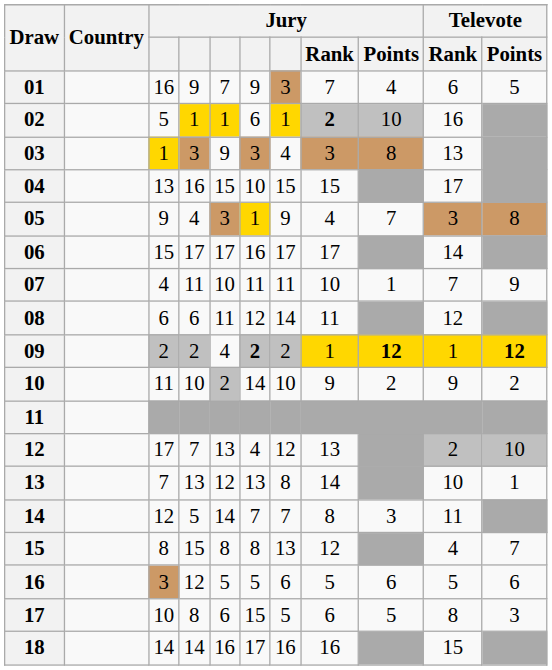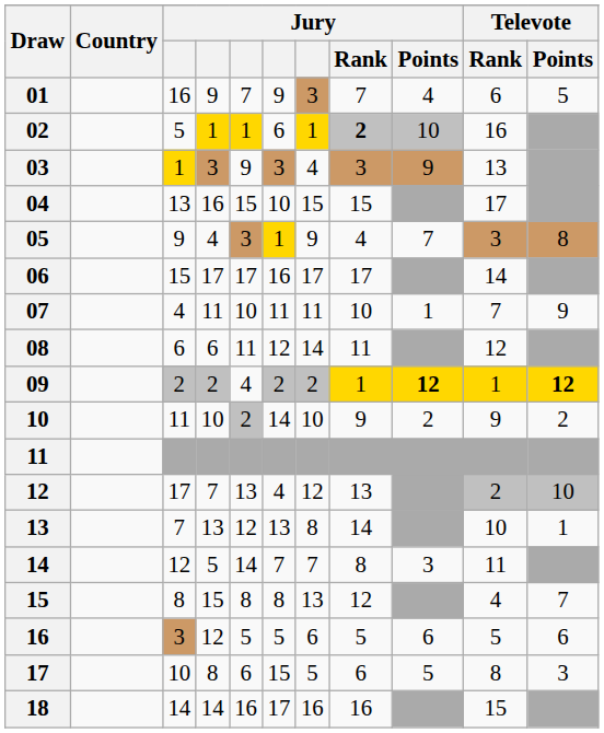 <table class="sortable wikitable collapsible plainrowheaders" style="text-align:center;">
 <tr>
 </tr>
 <tr>
 <th scope="col" rowspan="2">Draw</th>
 <th scope="col" rowspan="2">Country</th>
 <th scope="col" colspan="7">Jury</th>
 <th scope="col" colspan="2">Televote</th>
 </tr>
 <tr>
 <th scope="col"><small></small></th>
 <th scope="col"><small></small></th>
 <th scope="col"><small></small></th>
 <th scope="col"><small></small></th>
 <th scope="col"><small></small></th>
 <th scope="col">Rank</th>
 <th scope="col">Points</th>
 <th scope="col">Rank</th>
 <th scope="col">Points</th>
 </tr>
 <tr>
 <th scope="row" style="text-align:center;">01</th>
 <td style="text-align:left;"></td>
 <td>16</td>
 <td>9</td>
 <td>7</td>
 <td>9</td>
 <td style="background:#CC9966;">3</td>
 <td>7</td>
 <td>4</td>
 <td>6</td>
 <td>5</td>
 </tr>
 <tr>
 <th scope="row" style="text-align:center;">02</th>
 <td style="text-align:left;"></td>
 <td>5</td>
 <td style="background:gold;">1</td>
 <td style="background:gold;">1</td>
 <td>6</td>
 <td style="background:gold;">1</td>
 <td style="background:silver;"><strong>2</strong></td>
 <td style="background:silver;">10</td>
 <td>16</td>
 <td style="background:#AAAAAA;"></td>
 </tr>
 <tr>
 <th scope="row" style="text-align:center;">03</th>
 <td style="text-align:left;"></td>
 <td style="background:gold;">1</td>
 <td style="background:#CC9966;">3</td>
 <td>9</td>
 <td style="background:#CC9966;">3</td>
 <td>4</td>
 <td style="background:#CC9966;">3</td>
-<td style="background:#CC9966;">8</td>
+<td style="background:#CC9966;">9</td>
 <td>13</td>
 <td style="background:#AAAAAA;"></td>
 </tr>
 <tr>
 <th scope="row" style="text-align:center;">04</th>
 <td style="text-align:left;"></td>
 <td>13</td>
 <td>16</td>
 <td>15</td>
 <td>10</td>
 <td>15</td>
 <td>15</td>
 <td style="background:#AAAAAA;"></td>
 <td>17</td>
 <td style="background:#AAAAAA;"></td>
 </tr>
 <tr>
 <th scope="row" style="text-align:center;">05</th>
 <td style="text-align:left;"></td>
 <td>9</td>
 <td>4</td>
 <td style="background:#CC9966;">3</td>
 <td style="background:gold;">1</td>
 <td>9</td>
 <td>4</td>
 <td>7</td>
 <td style="background:#CC9966;">3</td>
 <td style="background:#CC9966;">8</td>
 </tr>
 <tr>
 <th scope="row" style="text-align:center;">06</th>
 <td style="text-align:left;"></td>
 <td>15</td>
 <td>17</td>
 <td>17</td>
 <td>16</td>
 <td>17</td>
 <td>17</td>
 <td style="background:#AAAAAA;"></td>
 <td>14</td>
 <td style="background:#AAAAAA;"></td>
 </tr>
 <tr>
 <th scope="row" style="text-align:center;">07</th>
 <td style="text-align:left;"></td>
 <td>4</td>
 <td>11</td>
 <td>10</td>
 <td>11</td>
 <td>11</td>
 <td>10</td>
 <td>1</td>
 <td>7</td>
 <td>9</td>
 </tr>
 <tr>
 <th scope="row" style="text-align:center;">08</th>
 <td style="text-align:left;"></td>
 <td>6</td>
 <td>6</td>
 <td>11</td>
 <td>12</td>
 <td>14</td>
 <td>11</td>
 <td style="background:#AAAAAA;"></td>
 <td>12</td>
 <td style="background:#AAAAAA;"></td>
 </tr>
 <tr>
 <th scope="row" style="text-align:center;">09</th>
 <td style="text-align:left;"></td>
 <td style="background:silver;">2</td>
 <td style="background:silver;">2</td>
 <td>4</td>
-<td style="background:silver;"><strong>2</strong></td>
+<td style="background:silver;">2</td>
 <td style="background:silver;">2</td>
 <td style="background:gold;">1</td>
 <td style="background:gold;"><strong>12</strong></td>
 <td style="background:gold;">1</td>
 <td style="background:gold;"><strong>12</strong></td>
 </tr>
 <tr>
 <th scope="row" style="text-align:center;">10</th>
 <td style="text-align:left;"></td>
 <td>11</td>
 <td>10</td>
 <td style="background:silver;">2</td>
 <td>14</td>
 <td>10</td>
 <td>9</td>
 <td>2</td>
 <td>9</td>
 <td>2</td>
 </tr>
 <tr class="sortbottom">
 <th scope="row" style="text-align:center;">11</th>
 <td style="text-align:left;"></td>
 <td style="background:#AAAAAA;"></td>
 <td style="background:#AAAAAA;"></td>
 <td style="background:#AAAAAA;"></td>
 <td style="background:#AAAAAA;"></td>
 <td style="background:#AAAAAA;"></td>
 <td style="background:#AAAAAA;"></td>
 <td style="background:#AAAAAA;"></td>
 <td style="background:#AAAAAA;"></td>
 <td style="background:#AAAAAA;"></td>
 </tr>
 <tr>
 <th scope="row" style="text-align:center;">12</th>
 <td style="text-align:left;"></td>
 <td>17</td>
 <td>7</td>
 <td>13</td>
 <td>4</td>
 <td>12</td>
 <td>13</td>
 <td style="background:#AAAAAA;"></td>
 <td style="background:silver;">2</td>
 <td style="background:silver;">10</td>
 </tr>
 <tr>
 <th scope="row" style="text-align:center;">13</th>
 <td style="text-align:left;"></td>
 <td>7</td>
 <td>13</td>
 <td>12</td>
 <td>13</td>
 <td>8</td>
 <td>14</td>
 <td style="background:#AAAAAA;"></td>
 <td>10</td>
 <td>1</td>
 </tr>
 <tr>
 <th scope="row" style="text-align:center;">14</th>
 <td style="text-align:left;"></td>
 <td>12</td>
 <td>5</td>
 <td>14</td>
 <td>7</td>
 <td>7</td>
 <td>8</td>
 <td>3</td>
 <td>11</td>
 <td style="background:#AAAAAA;"></td>
 </tr>
 <tr>
 <th scope="row" style="text-align:center;">15</th>
 <td style="text-align:left;"></td>
 <td>8</td>
 <td>15</td>
 <td>8</td>
 <td>8</td>
 <td>13</td>
 <td>12</td>
 <td style="background:#AAAAAA;"></td>
 <td>4</td>
 <td>7</td>
 </tr>
 <tr>
 <th scope="row" style="text-align:center;">16</th>
 <td style="text-align:left;"></td>
 <td style="background:#CC9966;">3</td>
 <td>12</td>
 <td>5</td>
 <td>5</td>
 <td>6</td>
 <td>5</td>
 <td>6</td>
 <td>5</td>
 <td>6</td>
 </tr>
 <tr>
 <th scope="row" style="text-align:center;">17</th>
 <td style="text-align:left;"></td>
 <td>10</td>
 <td>8</td>
 <td>6</td>
 <td>15</td>
 <td>5</td>
 <td>6</td>
 <td>5</td>
 <td>8</td>
 <td>3</td>
 </tr>
 <tr>
 <th scope="row" style="text-align:center;">18</th>
 <td style="text-align:left;"></td>
 <td>14</td>
 <td>14</td>
 <td>16</td>
 <td>17</td>
 <td>16</td>
 <td>16</td>
 <td style="background:#AAAAAA;"></td>
 <td>15</td>
 <td style="background:#AAAAAA;"></td>
 </tr>
 </table>
